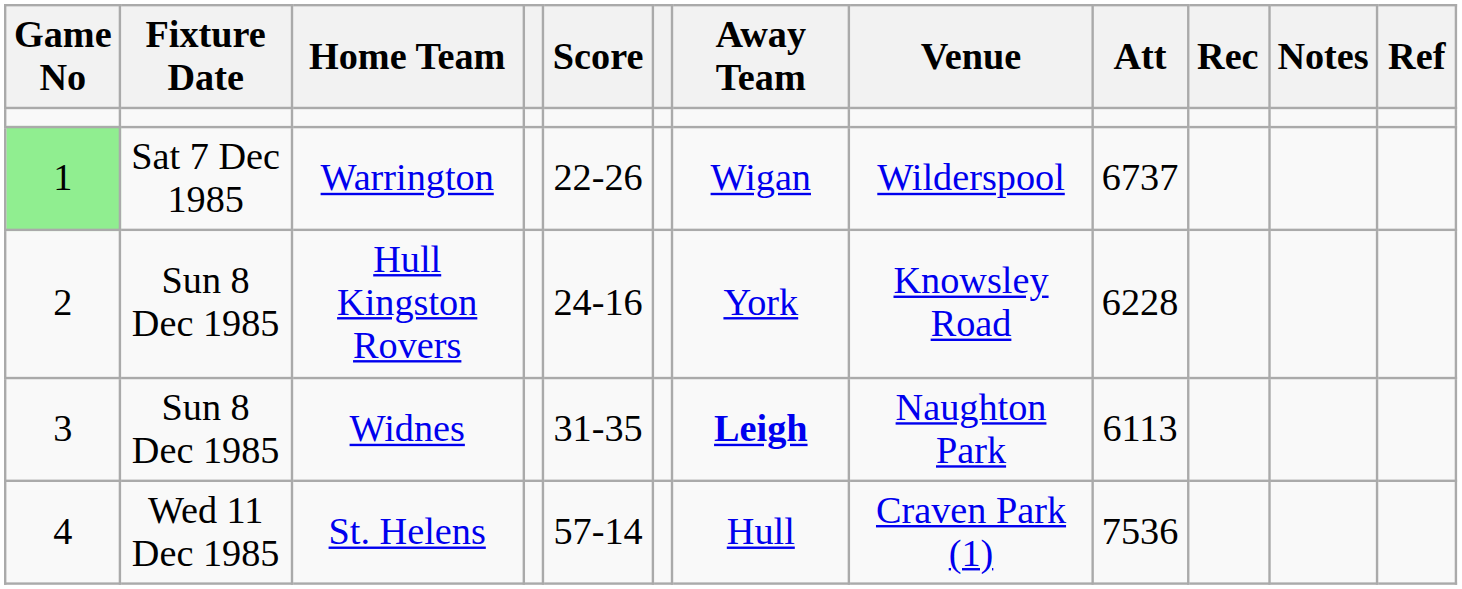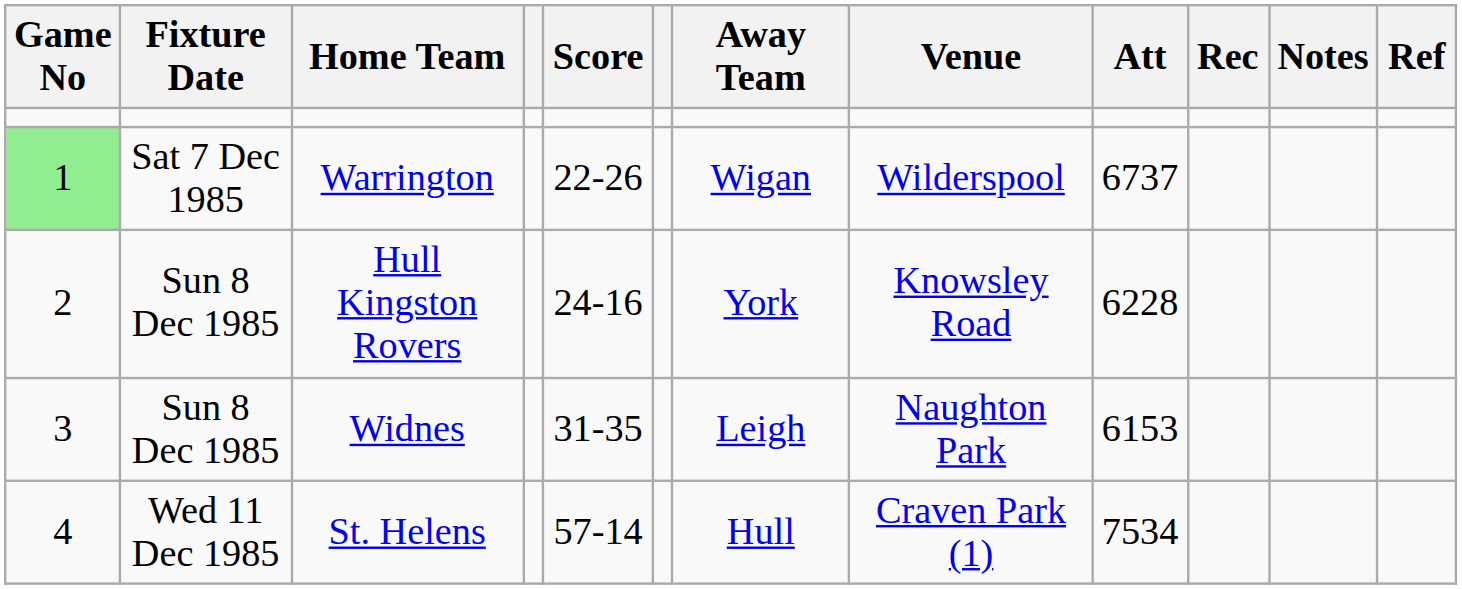 <table class="wikitable" style="text-align:center;">
 <tr>
 <th width=10 abbr="No">Game No</th>
 <th width=110 abbr="Date">Fixture Date</th>
 <th width=150 abbr="Home Team">Home Team</th>
 <th width=5 abbr="space"></th>
 <th width=20 abbr="Score">Score</th>
 <th width=5 abbr="space"></th>
 <th width=150 abbr="Away Team">Away Team</th>
 <th width=150 abbr="Venue">Venue</th>
 <th width=30 abbr="Att">Att</th>
 <th width=30 abbr="Rec">Rec</th>
 <th width=20 abbr="Notes">Notes</th>
 <th width=30 abbr="Ref">Ref</th>
 </tr>
 <tr>
 <td></td>
 <td></td>
 <td></td>
 <td></td>
 <td></td>
 <td></td>
 <td></td>
 <td></td>
 <td></td>
 <td></td>
 <td></td>
 </tr>
 <tr>
 <td style="background: lightgreen;">1</td>
 <td>Sat 7 Dec 1985</td>
 <td><a href='#'>Warrington</a></td>
 <td></td>
 <td>22-26</td>
 <td></td>
 <td><a href='#'>Wigan</a></td>
 <td><a href='#'>Wilderspool</a></td>
 <td>6737</td>
 <td></td>
 <td></td>
 <td></td>
 </tr>
 <tr>
 <td>2</td>
 <td>Sun 8 Dec 1985</td>
 <td><a href='#'>Hull Kingston Rovers</a></td>
 <td></td>
 <td>24-16</td>
 <td></td>
 <td><a href='#'>York</a></td>
 <td><a href='#'>Knowsley Road</a></td>
 <td>6228</td>
 <td></td>
 <td></td>
 <td></td>
 </tr>
 <tr>
 <td>3</td>
 <td>Sun 8 Dec 1985</td>
 <td><a href='#'>Widnes</a></td>
 <td></td>
 <td>31-35</td>
 <td></td>
-<td><strong><a href='#'>Leigh</a></strong></td>
+<td><a href='#'>Leigh</a></td>
 <td><a href='#'>Naughton Park</a></td>
-<td>6113</td>
+<td>6153</td>
 <td></td>
 <td></td>
 <td></td>
 </tr>
 <tr>
 <td>4</td>
 <td>Wed 11 Dec 1985</td>
 <td><a href='#'>St. Helens</a></td>
 <td></td>
 <td>57-14</td>
 <td></td>
 <td><a href='#'>Hull</a></td>
 <td><a href='#'>Craven Park (1)</a></td>
-<td>7536</td>
+<td>7534</td>
 <td></td>
 <td></td>
 <td></td>
 </tr>
 </table>
